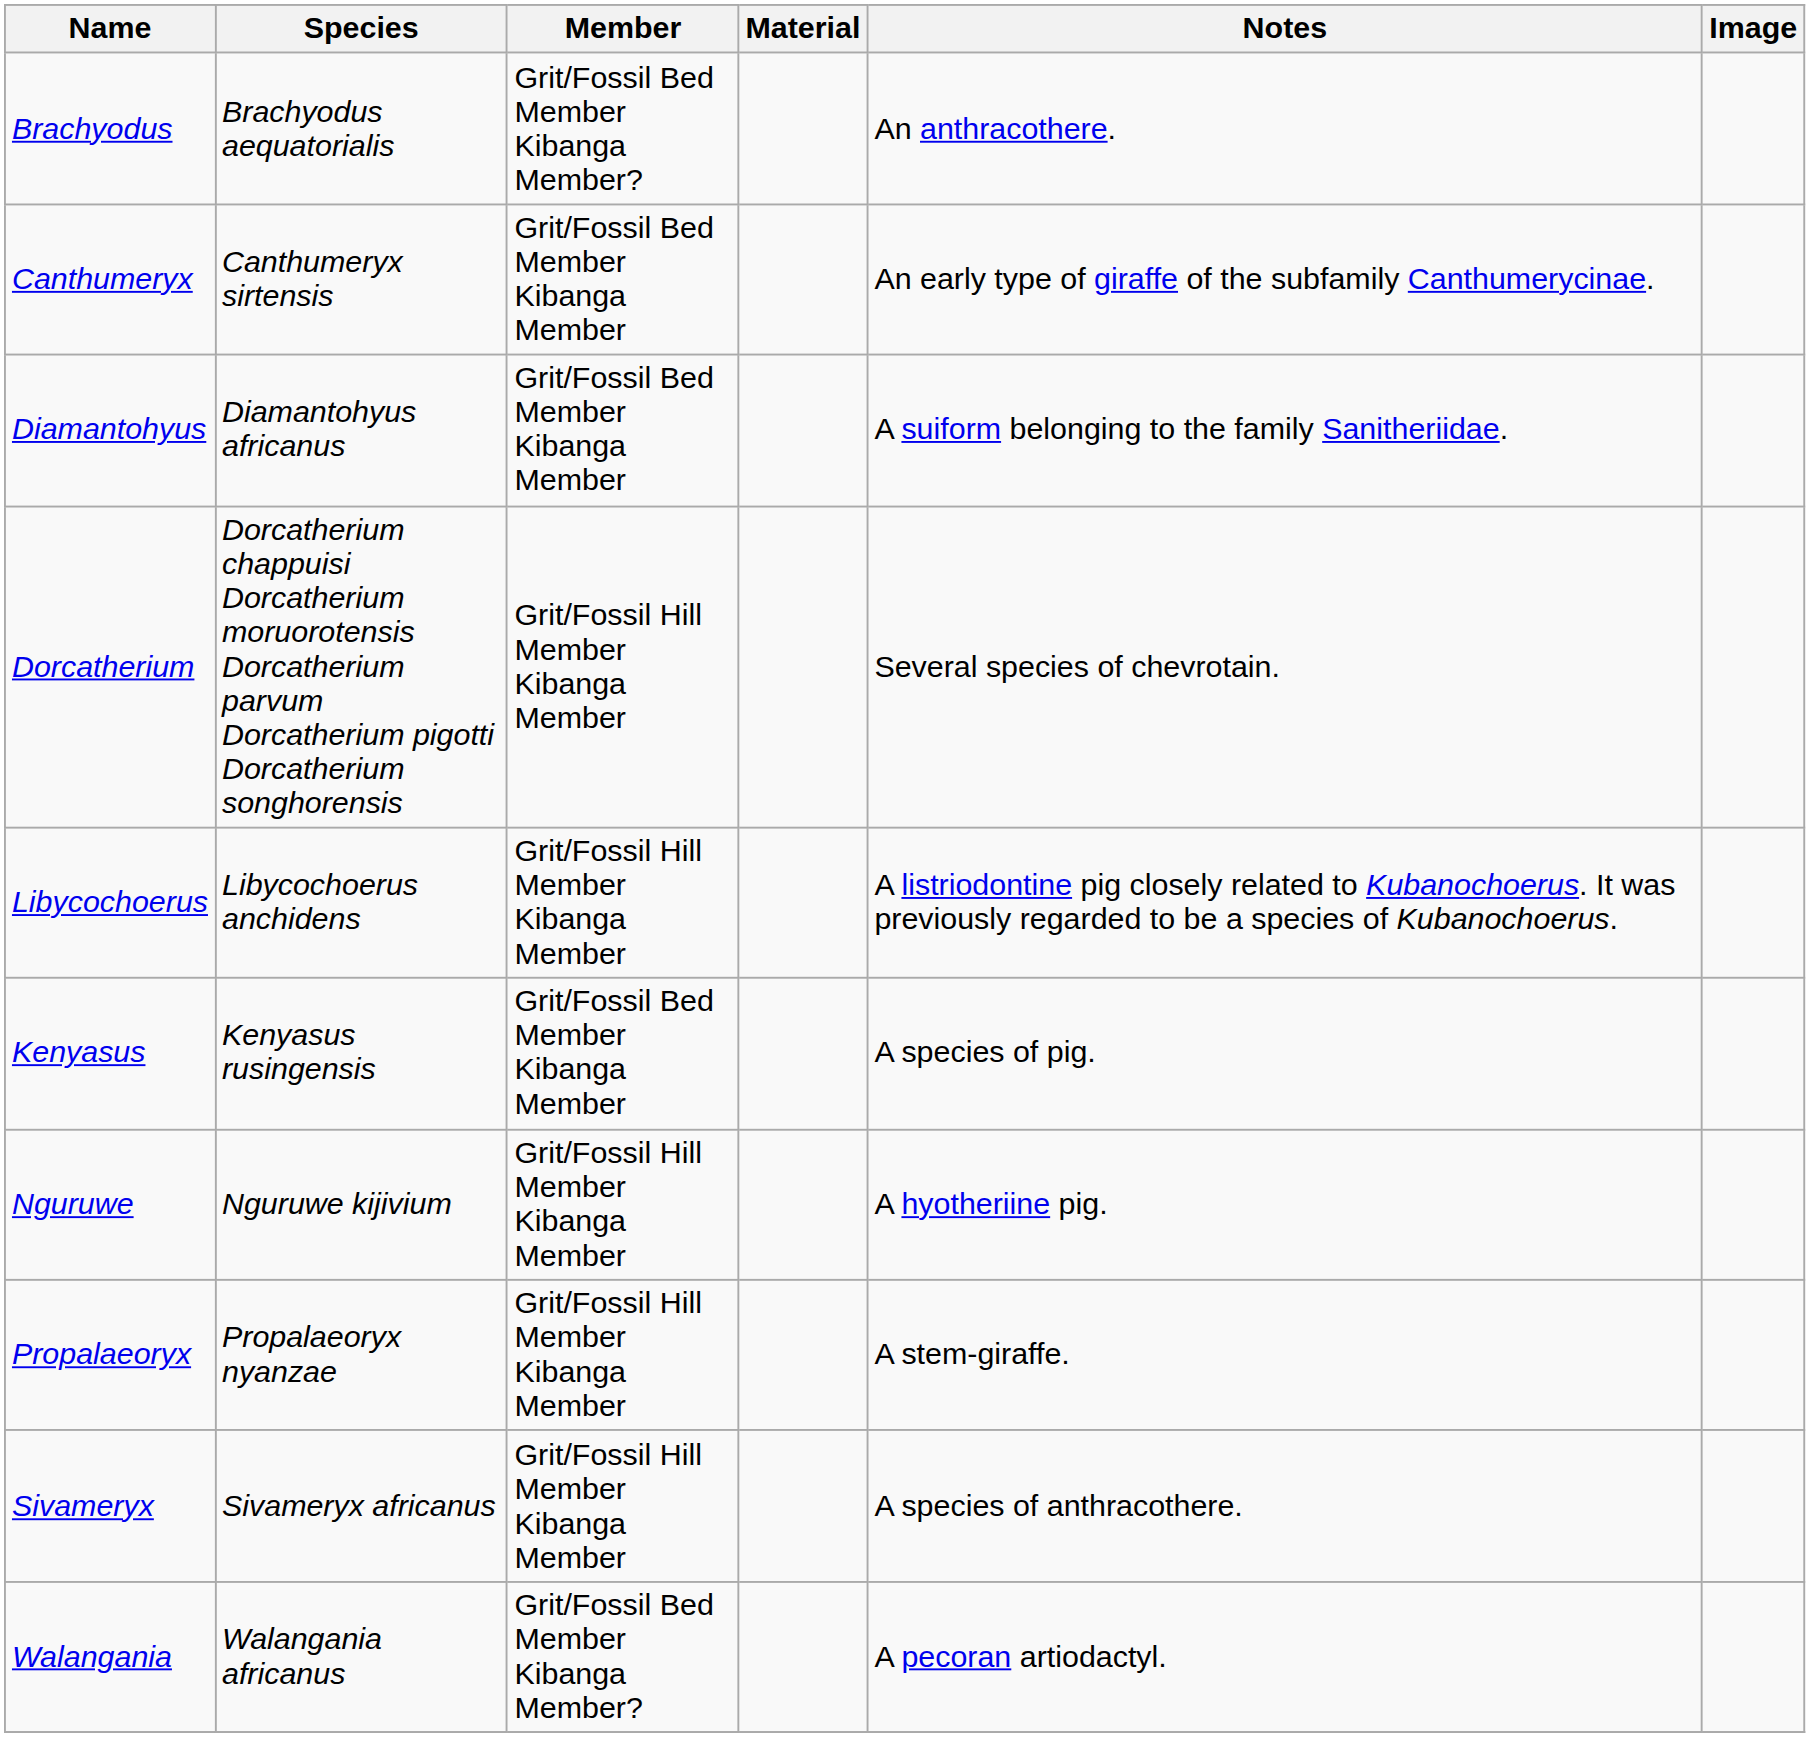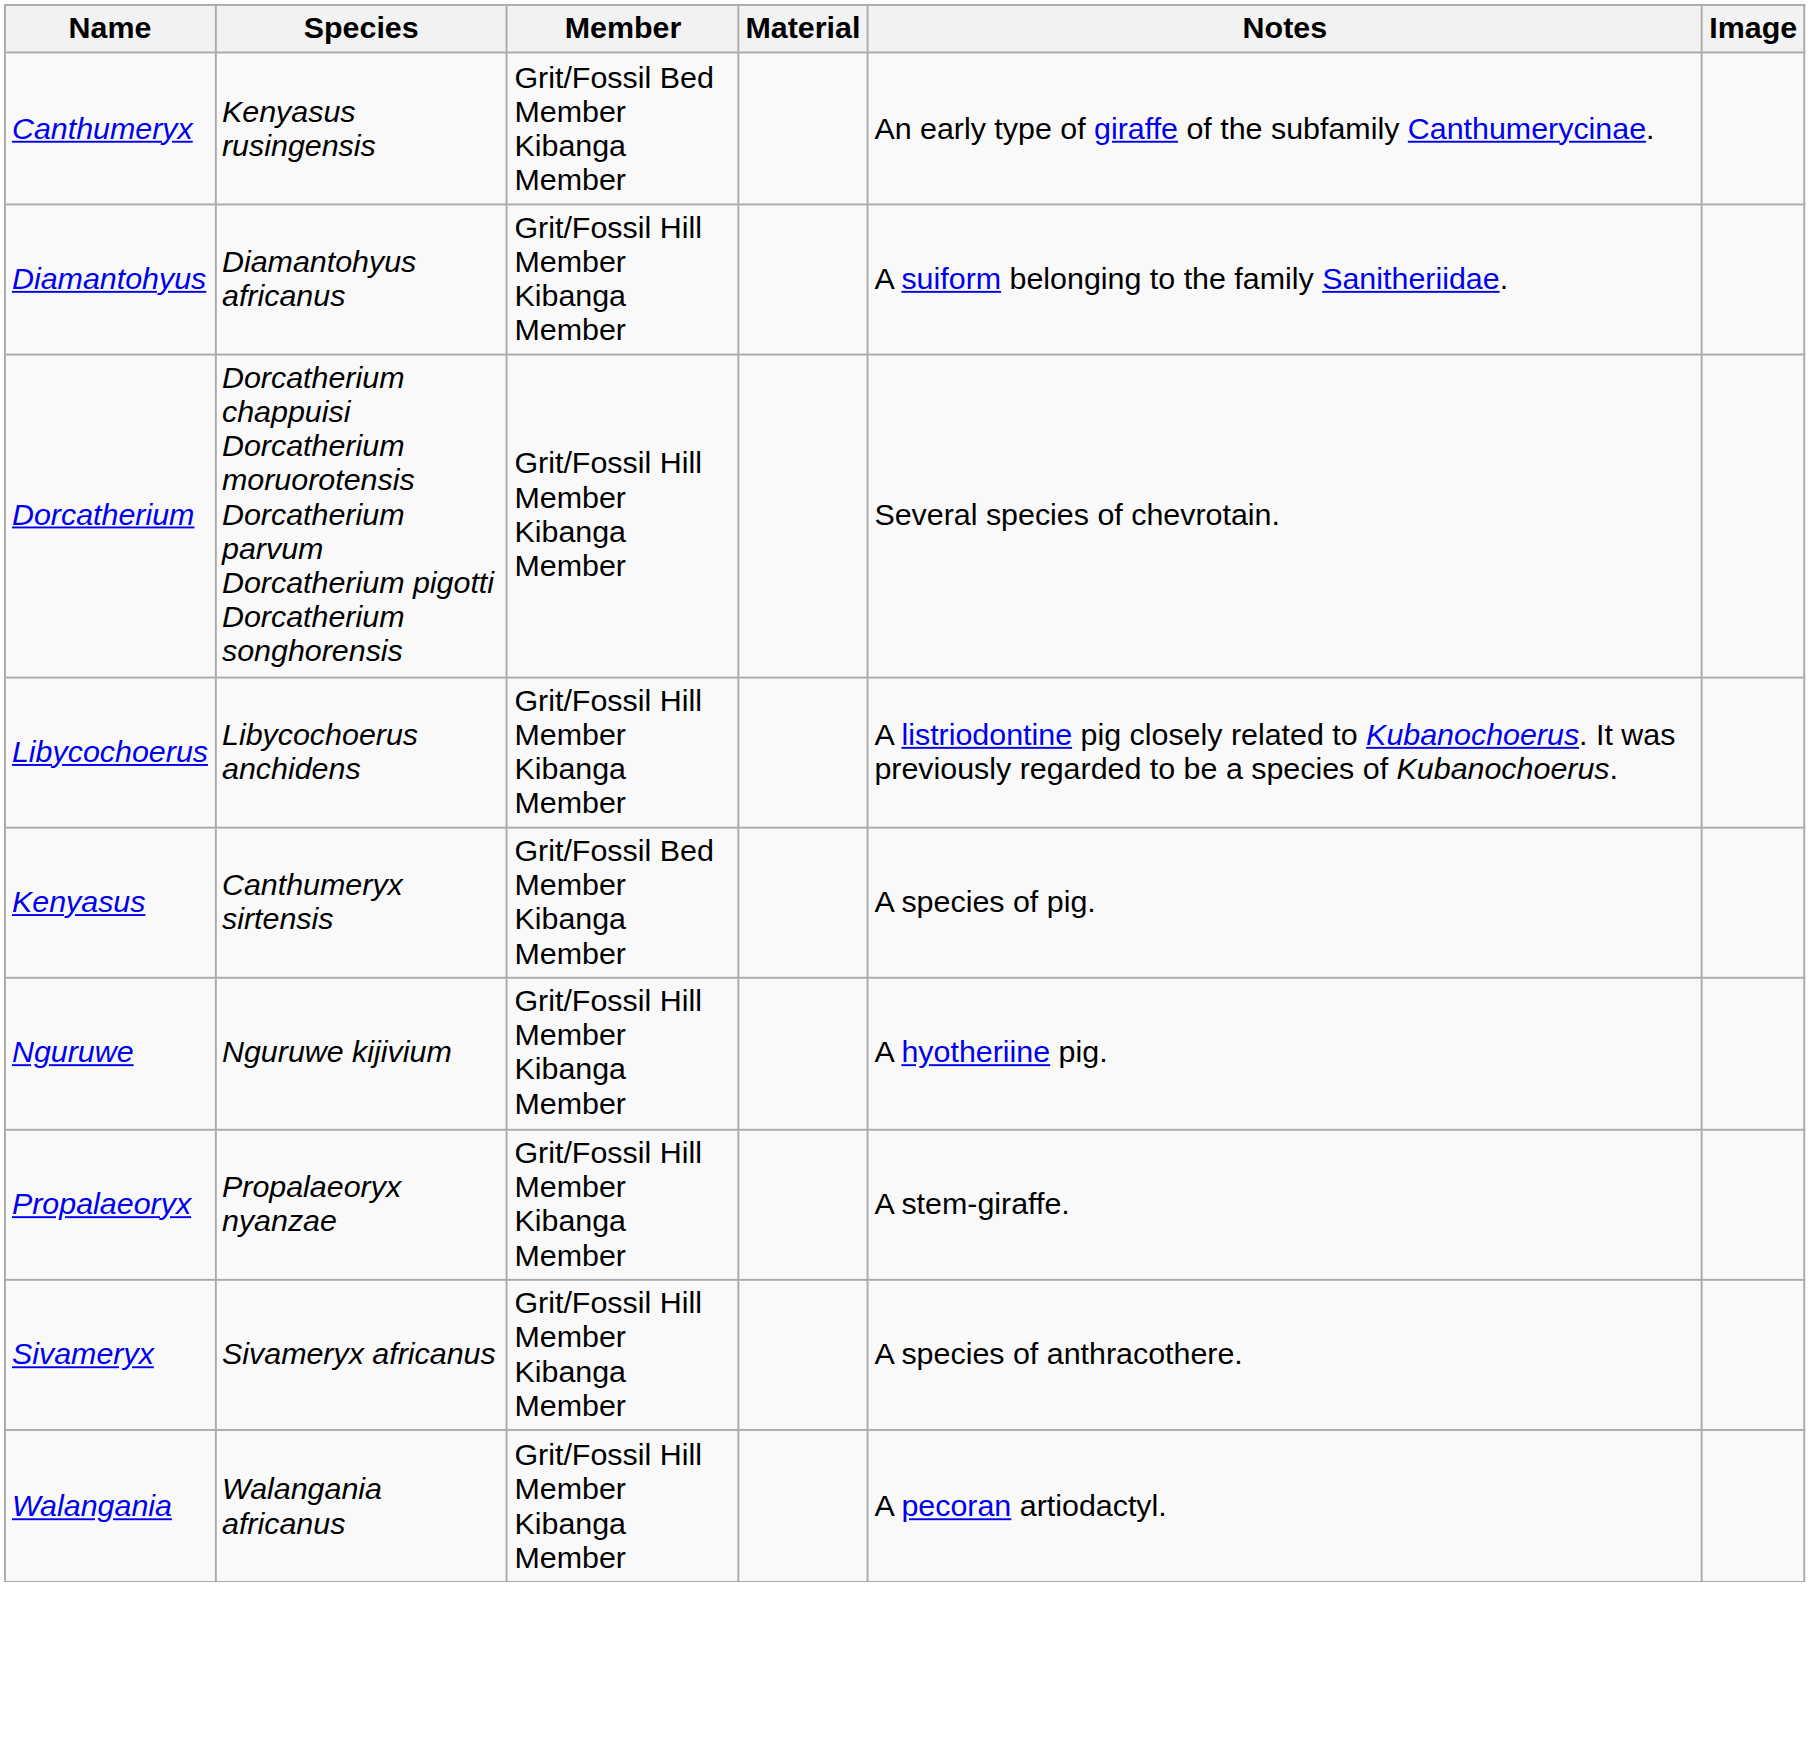 <table class="wikitable" align="center" width="75%">
 <tr>
 <th>Name</th>
 <th>Species</th>
 <th>Member</th>
 <th>Material</th>
 <th>Notes</th>
 <th>Image</th>
 </tr>
 <tr>
-<td><em><a href='#'>Brachyodus</a></em></td>
-<td><em>Brachyodus aequatorialis</em></td>
-<td>Grit/Fossil Bed Member<br>Kibanga Member?</td>
-<td></td>
-<td>An <a href='#'>anthracothere</a>.</td>
-<td></td>
-</tr>
-<tr>
 <td><em><a href='#'>Canthumeryx</a></em></td>
-<td><em>Canthumeryx sirtensis</em></td>
+<td><em>Kenyasus rusingensis</em></td>
 <td>Grit/Fossil Bed Member<br>Kibanga Member</td>
 <td></td>
 <td>An early type of <a href='#'>giraffe</a> of the subfamily <a href='#'>Canthumerycinae</a>.</td>
 <td></td>
 </tr>
 <tr>
 <td><em><a href='#'>Diamantohyus</a></em></td>
 <td><em>Diamantohyus africanus</em></td>
-<td>Grit/Fossil Bed Member<br>Kibanga Member</td>
+<td>Grit/Fossil Hill Member<br>Kibanga Member</td>
 <td></td>
 <td>A <a href='#'>suiform</a> belonging to the family <a href='#'>Sanitheriidae</a>.</td>
 <td></td>
 </tr>
 <tr>
 <td><em><a href='#'>Dorcatherium</a></em></td>
 <td><em>Dorcatherium chappuisi</em><br><em>Dorcatherium moruorotensis</em><br><em>Dorcatherium parvum</em><br><em>Dorcatherium pigotti</em><br><em>Dorcatherium songhorensis</em></td>
 <td>Grit/Fossil Hill Member<br>Kibanga Member</td>
 <td></td>
 <td>Several species of chevrotain.</td>
 <td></td>
 </tr>
 <tr>
 <td><em><a href='#'>Libycochoerus</a></em></td>
 <td><em>Libycochoerus anchidens</em></td>
 <td>Grit/Fossil Hill Member<br>Kibanga Member</td>
 <td></td>
 <td>A <a href='#'>listriodontine</a> pig closely related to <em><a href='#'>Kubanochoerus</a></em>. It was previously regarded to be a species of <em>Kubanochoerus</em>.</td>
 <td></td>
 </tr>
 <tr>
 <td><em><a href='#'>Kenyasus</a></em></td>
-<td><em>Kenyasus rusingensis</em></td>
+<td><em>Canthumeryx sirtensis</em></td>
 <td>Grit/Fossil Bed Member<br>Kibanga Member</td>
 <td></td>
 <td>A species of pig.</td>
 <td></td>
 </tr>
 <tr>
 <td><em><a href='#'>Nguruwe</a></em></td>
 <td><em>Nguruwe kijivium</em> </td>
 <td>Grit/Fossil Hill Member<br>Kibanga Member</td>
 <td></td>
 <td>A <a href='#'>hyotheriine</a> pig.</td>
 <td></td>
 </tr>
 <tr>
 <td><em><a href='#'>Propalaeoryx</a></em></td>
 <td><em>Propalaeoryx nyanzae</em></td>
 <td>Grit/Fossil Hill Member<br>Kibanga Member</td>
 <td></td>
 <td>A stem-giraffe.</td>
 <td></td>
 </tr>
 <tr>
 <td><em><a href='#'>Sivameryx</a></em></td>
 <td><em>Sivameryx africanus</em></td>
 <td>Grit/Fossil Hill Member<br>Kibanga Member</td>
 <td></td>
 <td>A species of anthracothere.</td>
 <td></td>
 </tr>
 <tr>
 <td><em><a href='#'>Walangania</a></em></td>
 <td><em>Walangania africanus</em></td>
-<td>Grit/Fossil Bed Member<br>Kibanga Member?</td>
+<td>Grit/Fossil Hill Member<br>Kibanga Member</td>
 <td></td>
 <td>A <a href='#'>pecoran</a> artiodactyl.</td>
 <td></td>
 </tr>
 <tr>
 </tr>
 </table>
